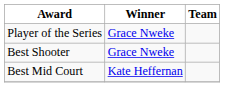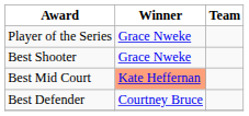 <table class="wikitable collapsible">
 <tr>
 <th style="background:white;">Award</th>
 <th style="background:white;">Winner</th>
 <th style="background:white;">Team</th>
 </tr>
 <tr>
 <td>Player of the Series</td>
 <td><a href='#'>Grace Nweke</a></td>
 <td></td>
 </tr>
 <tr>
 <td>Best Shooter</td>
 <td><a href='#'>Grace Nweke</a></td>
 <td></td>
 </tr>
 <tr>
 <td>Best Mid Court</td>
-<td><a href='#'>Kate Heffernan</a></td>
+<td style="background: lightsalmon;"><a href='#'>Kate Heffernan</a></td>
+<td></td>
+</tr>
+<tr>
+<td>Best Defender</td>
+<td><a href='#'>Courtney Bruce</a></td>
 <td></td>
 </tr>
 <tr>
 </tr>
 </table>
